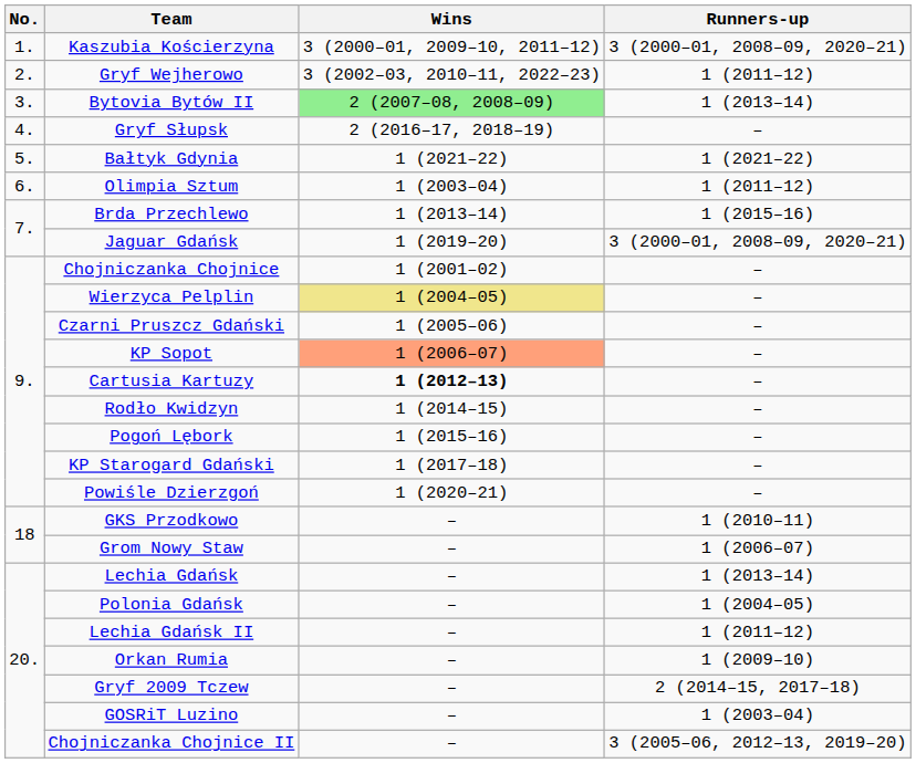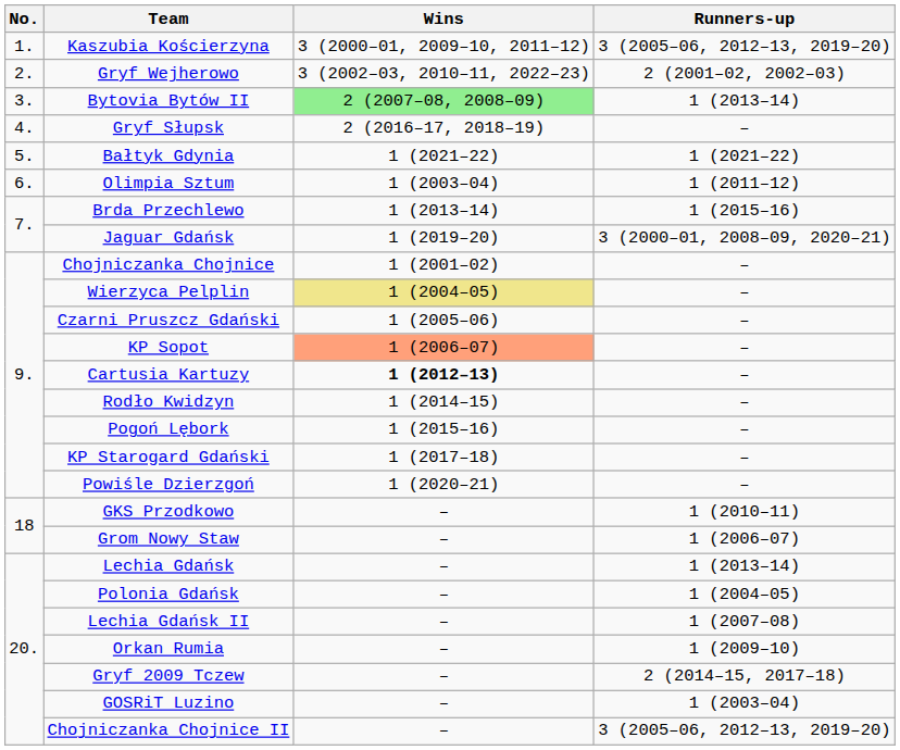 <table class="wikitable" style="text-align: center">
 <tr>
 <th>No.</th>
 <th>Team</th>
 <th>Wins</th>
 <th>Runners-up</th>
 </tr>
 <tr>
 <td>1.</td>
 <td><a href='#'>Kaszubia Kościerzyna</a></td>
 <td>3 (2000–01, 2009–10, 2011–12)</td>
-<td>3 (2000–01, 2008–09, 2020–21)</td>
+<td>3 (2005–06, 2012–13, 2019–20)</td>
 </tr>
 <tr>
 <td>2.</td>
 <td><a href='#'>Gryf Wejherowo</a></td>
 <td>3 (2002–03, 2010–11, 2022–23)</td>
-<td>1 (2011–12)</td>
+<td>2 (2001–02, 2002–03)</td>
 </tr>
 <tr>
 <td>3.</td>
 <td><a href='#'>Bytovia Bytów II</a></td>
 <td style="background: lightgreen;">2 (2007–08, 2008–09)</td>
 <td>1 (2013–14)</td>
 </tr>
 <tr>
 <td>4.</td>
 <td><a href='#'>Gryf Słupsk</a></td>
 <td>2 (2016–17, 2018–19)</td>
 <td>–</td>
 </tr>
 <tr>
 <td>5.</td>
 <td><a href='#'>Bałtyk Gdynia</a></td>
 <td>1 (2021–22)</td>
 <td>1 (2021–22)</td>
 </tr>
 <tr>
 <td>6.</td>
 <td><a href='#'>Olimpia Sztum</a></td>
 <td>1 (2003–04)</td>
 <td>1 (2011–12)</td>
 </tr>
 <tr>
 <td rowspan=2>7.</td>
 <td><a href='#'>Brda Przechlewo</a></td>
 <td>1 (2013–14)</td>
 <td>1 (2015–16)</td>
 </tr>
 <tr>
 <td><a href='#'>Jaguar Gdańsk</a></td>
 <td>1 (2019–20)</td>
 <td>3 (2000–01, 2008–09, 2020–21)</td>
 </tr>
 <tr>
 <td rowspan=9>9.</td>
 <td><a href='#'>Chojniczanka Chojnice</a></td>
 <td>1 (2001–02)</td>
 <td>–</td>
 </tr>
 <tr>
 <td><a href='#'>Wierzyca Pelplin</a></td>
 <td style="background: khaki;">1 (2004–05)</td>
 <td>–</td>
 </tr>
 <tr>
 <td><a href='#'>Czarni Pruszcz Gdański</a></td>
 <td>1 (2005–06)</td>
 <td>–</td>
 </tr>
 <tr>
 <td><a href='#'>KP Sopot</a></td>
 <td style="background: lightsalmon;">1 (2006–07)</td>
 <td>–</td>
 </tr>
 <tr>
 <td><a href='#'>Cartusia Kartuzy</a></td>
 <td><strong>1 (2012–13)</strong></td>
 <td>–</td>
 </tr>
 <tr>
 <td><a href='#'>Rodło Kwidzyn</a></td>
 <td>1 (2014–15)</td>
 <td>–</td>
 </tr>
 <tr>
 <td><a href='#'>Pogoń Lębork</a></td>
 <td>1 (2015–16)</td>
 <td>–</td>
 </tr>
 <tr>
 <td><a href='#'>KP Starogard Gdański</a></td>
 <td>1 (2017–18)</td>
 <td>–</td>
 </tr>
 <tr>
 <td><a href='#'>Powiśle Dzierzgoń</a></td>
 <td>1 (2020–21)</td>
 <td>–</td>
 </tr>
 <tr>
 <td rowspan=2>18</td>
 <td><a href='#'>GKS Przodkowo</a></td>
 <td>–</td>
 <td>1 (2010–11)</td>
 </tr>
 <tr>
 <td><a href='#'>Grom Nowy Staw</a></td>
 <td>–</td>
 <td>1 (2006–07)</td>
 </tr>
 <tr>
 <td rowspan=7>20.</td>
 <td><a href='#'>Lechia Gdańsk</a></td>
 <td>–</td>
 <td>1 (2013–14)</td>
 </tr>
 <tr>
 <td><a href='#'>Polonia Gdańsk</a></td>
 <td>–</td>
 <td>1 (2004–05)</td>
 </tr>
 <tr>
 <td><a href='#'>Lechia Gdańsk II</a></td>
 <td>–</td>
-<td>1 (2011–12)</td>
+<td>1 (2007–08)</td>
 </tr>
 <tr>
 <td><a href='#'>Orkan Rumia</a></td>
 <td>–</td>
 <td>1 (2009–10)</td>
 </tr>
 <tr>
 <td><a href='#'>Gryf 2009 Tczew</a></td>
 <td>–</td>
 <td>2 (2014–15, 2017–18)</td>
 </tr>
 <tr>
 <td><a href='#'>GOSRiT Luzino</a></td>
 <td>–</td>
 <td>1 (2003–04)</td>
 </tr>
 <tr>
 <td><a href='#'>Chojniczanka Chojnice II</a></td>
 <td>–</td>
 <td>3 (2005–06, 2012–13, 2019–20)</td>
 </tr>
 </table>
